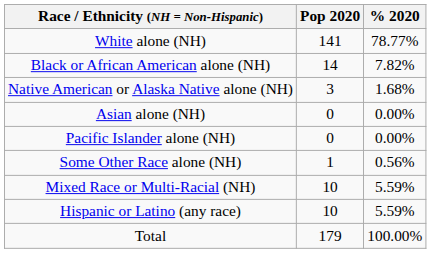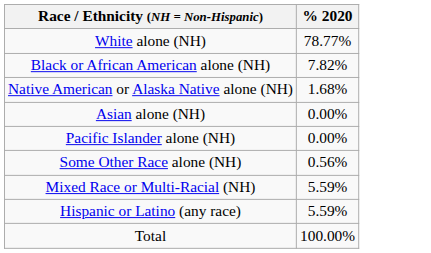 <table class="wikitable" style="text-align:center;">
 <tr>
 <th>Race / Ethnicity <small>(<em>NH = Non-Hispanic</em>)</small></th>
-<th>Pop 2020</th>
 <th>% 2020</th>
 </tr>
 <tr>
 <td><a href='#'>White</a> alone (NH)</td>
-<td>141</td>
 <td>78.77%</td>
 </tr>
 <tr>
 <td><a href='#'>Black or African American</a> alone (NH)</td>
-<td>14</td>
 <td>7.82%</td>
 </tr>
 <tr>
 <td><a href='#'>Native American</a> or <a href='#'>Alaska Native</a> alone (NH)</td>
-<td>3</td>
 <td>1.68%</td>
 </tr>
 <tr>
 <td><a href='#'>Asian</a> alone (NH)</td>
-<td>0</td>
 <td>0.00%</td>
 </tr>
 <tr>
 <td><a href='#'>Pacific Islander</a> alone (NH)</td>
-<td>0</td>
 <td>0.00%</td>
 </tr>
 <tr>
 <td><a href='#'>Some Other Race</a> alone (NH)</td>
-<td>1</td>
 <td>0.56%</td>
 </tr>
 <tr>
 <td><a href='#'>Mixed Race or Multi-Racial</a> (NH)</td>
-<td>10</td>
 <td>5.59%</td>
 </tr>
 <tr>
 <td><a href='#'>Hispanic or Latino</a> (any race)</td>
-<td>10</td>
 <td>5.59%</td>
 </tr>
 <tr>
 <td>Total</td>
-<td>179</td>
 <td>100.00%</td>
 </tr>
 </table>
